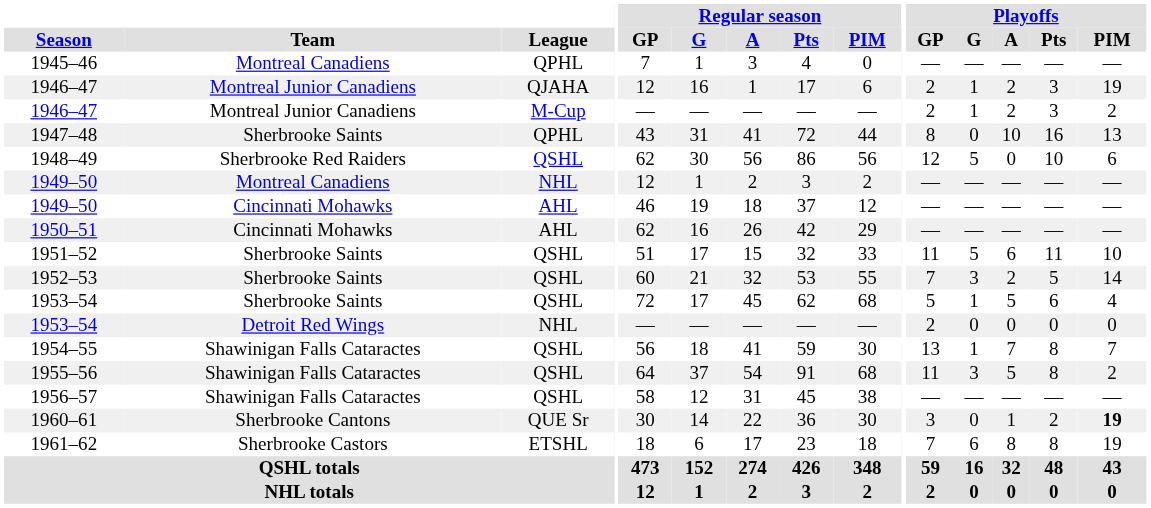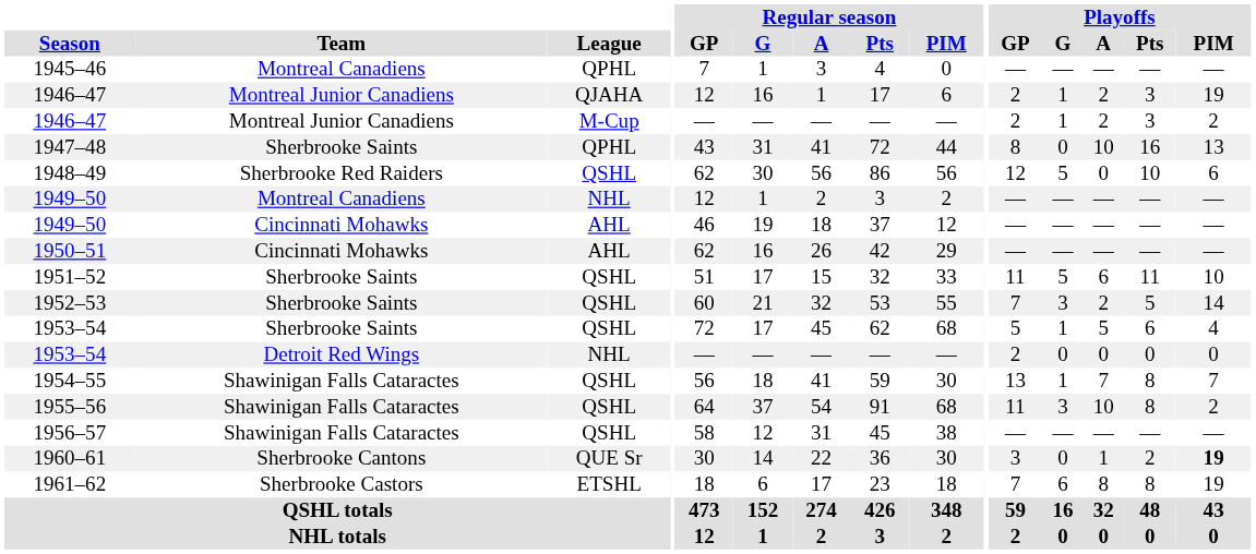 <table border="0" cellpadding="1" cellspacing="0" style="text-align:center; width:60em">
 <tr bgcolor="#e0e0e0">
 <th colspan="3" bgcolor="#ffffff"></th>
 <th rowspan="100" bgcolor="#ffffff"></th>
 <th colspan="5"><a href='#'>Regular season</a></th>
 <th rowspan="100" bgcolor="#ffffff"></th>
 <th colspan="5"><a href='#'>Playoffs</a></th>
 </tr>
 <tr bgcolor="#e0e0e0">
 <th><a href='#'>Season</a></th>
 <th>Team</th>
 <th>League</th>
 <th>GP</th>
 <th><a href='#'>G</a></th>
 <th><a href='#'>A</a></th>
 <th><a href='#'>Pts</a></th>
 <th><a href='#'>PIM</a></th>
 <th>GP</th>
 <th>G</th>
 <th>A</th>
 <th>Pts</th>
 <th>PIM</th>
 </tr>
 <tr>
 <td>1945–46</td>
 <td><a href='#'>Montreal Canadiens</a></td>
 <td>QPHL</td>
 <td>7</td>
 <td>1</td>
 <td>3</td>
 <td>4</td>
 <td>0</td>
 <td>—</td>
 <td>—</td>
 <td>—</td>
 <td>—</td>
 <td>—</td>
 </tr>
 <tr bgcolor="#f0f0f0">
 <td>1946–47</td>
 <td><a href='#'>Montreal Junior Canadiens</a></td>
 <td>QJAHA</td>
 <td>12</td>
 <td>16</td>
 <td>1</td>
 <td>17</td>
 <td>6</td>
 <td>2</td>
 <td>1</td>
 <td>2</td>
 <td>3</td>
 <td>19</td>
 </tr>
 <tr>
 <td><a href='#'>1946–47</a></td>
 <td>Montreal Junior Canadiens</td>
 <td><a href='#'>M-Cup</a></td>
 <td>—</td>
 <td>—</td>
 <td>—</td>
 <td>—</td>
 <td>—</td>
 <td>2</td>
 <td>1</td>
 <td>2</td>
 <td>3</td>
 <td>2</td>
 </tr>
 <tr bgcolor="#f0f0f0">
 <td>1947–48</td>
 <td>Sherbrooke Saints</td>
 <td>QPHL</td>
 <td>43</td>
 <td>31</td>
 <td>41</td>
 <td>72</td>
 <td>44</td>
 <td>8</td>
 <td>0</td>
 <td>10</td>
 <td>16</td>
 <td>13</td>
 </tr>
 <tr>
 <td>1948–49</td>
 <td>Sherbrooke Red Raiders</td>
 <td><a href='#'>QSHL</a></td>
 <td>62</td>
 <td>30</td>
 <td>56</td>
 <td>86</td>
 <td>56</td>
 <td>12</td>
 <td>5</td>
 <td>0</td>
 <td>10</td>
 <td>6</td>
 </tr>
 <tr bgcolor="#f0f0f0">
 <td><a href='#'>1949–50</a></td>
 <td><a href='#'>Montreal Canadiens</a></td>
 <td><a href='#'>NHL</a></td>
 <td>12</td>
 <td>1</td>
 <td>2</td>
 <td>3</td>
 <td>2</td>
 <td>—</td>
 <td>—</td>
 <td>—</td>
 <td>—</td>
 <td>—</td>
 </tr>
 <tr>
 <td><a href='#'>1949–50</a></td>
 <td><a href='#'>Cincinnati Mohawks</a></td>
 <td><a href='#'>AHL</a></td>
 <td>46</td>
 <td>19</td>
 <td>18</td>
 <td>37</td>
 <td>12</td>
 <td>—</td>
 <td>—</td>
 <td>—</td>
 <td>—</td>
 <td>—</td>
 </tr>
 <tr bgcolor="#f0f0f0">
 <td><a href='#'>1950–51</a></td>
 <td>Cincinnati Mohawks</td>
 <td>AHL</td>
 <td>62</td>
 <td>16</td>
 <td>26</td>
 <td>42</td>
 <td>29</td>
 <td>—</td>
 <td>—</td>
 <td>—</td>
 <td>—</td>
 <td>—</td>
 </tr>
 <tr>
 <td>1951–52</td>
 <td>Sherbrooke Saints</td>
 <td>QSHL</td>
 <td>51</td>
 <td>17</td>
 <td>15</td>
 <td>32</td>
 <td>33</td>
 <td>11</td>
 <td>5</td>
 <td>6</td>
 <td>11</td>
 <td>10</td>
 </tr>
 <tr bgcolor="#f0f0f0">
 <td>1952–53</td>
 <td>Sherbrooke Saints</td>
 <td>QSHL</td>
 <td>60</td>
 <td>21</td>
 <td>32</td>
 <td>53</td>
 <td>55</td>
 <td>7</td>
 <td>3</td>
 <td>2</td>
 <td>5</td>
 <td>14</td>
 </tr>
 <tr>
 <td>1953–54</td>
 <td>Sherbrooke Saints</td>
 <td>QSHL</td>
 <td>72</td>
 <td>17</td>
 <td>45</td>
 <td>62</td>
 <td>68</td>
 <td>5</td>
 <td>1</td>
 <td>5</td>
 <td>6</td>
 <td>4</td>
 </tr>
 <tr bgcolor="#f0f0f0">
 <td><a href='#'>1953–54</a></td>
 <td><a href='#'>Detroit Red Wings</a></td>
 <td>NHL</td>
 <td>—</td>
 <td>—</td>
 <td>—</td>
 <td>—</td>
 <td>—</td>
 <td>2</td>
 <td>0</td>
 <td>0</td>
 <td>0</td>
 <td>0</td>
 </tr>
 <tr>
 <td>1954–55</td>
 <td>Shawinigan Falls Cataractes</td>
 <td>QSHL</td>
 <td>56</td>
 <td>18</td>
 <td>41</td>
 <td>59</td>
 <td>30</td>
 <td>13</td>
 <td>1</td>
 <td>7</td>
 <td>8</td>
 <td>7</td>
 </tr>
 <tr bgcolor="#f0f0f0">
 <td>1955–56</td>
 <td>Shawinigan Falls Cataractes</td>
 <td>QSHL</td>
 <td>64</td>
 <td>37</td>
 <td>54</td>
 <td>91</td>
 <td>68</td>
 <td>11</td>
 <td>3</td>
-<td>5</td>
+<td>10</td>
 <td>8</td>
 <td>2</td>
 </tr>
 <tr>
 <td>1956–57</td>
 <td>Shawinigan Falls Cataractes</td>
 <td>QSHL</td>
 <td>58</td>
 <td>12</td>
 <td>31</td>
 <td>45</td>
 <td>38</td>
 <td>—</td>
 <td>—</td>
 <td>—</td>
 <td>—</td>
 <td>—</td>
 </tr>
 <tr bgcolor="#f0f0f0">
 <td>1960–61</td>
 <td>Sherbrooke Cantons</td>
 <td>QUE Sr</td>
 <td>30</td>
 <td>14</td>
 <td>22</td>
 <td>36</td>
 <td>30</td>
 <td>3</td>
 <td>0</td>
 <td>1</td>
 <td>2</td>
 <td><strong>19</strong></td>
 </tr>
 <tr>
 <td>1961–62</td>
 <td>Sherbrooke Castors</td>
 <td>ETSHL</td>
 <td>18</td>
 <td>6</td>
 <td>17</td>
 <td>23</td>
 <td>18</td>
 <td>7</td>
 <td>6</td>
 <td>8</td>
 <td>8</td>
 <td>19</td>
 </tr>
 <tr bgcolor="#e0e0e0">
 <th colspan="3">QSHL totals</th>
 <th>473</th>
 <th>152</th>
 <th>274</th>
 <th>426</th>
 <th>348</th>
 <th>59</th>
 <th>16</th>
 <th>32</th>
 <th>48</th>
 <th>43</th>
 </tr>
 <tr bgcolor="#e0e0e0">
 <th colspan="3">NHL totals</th>
 <th>12</th>
 <th>1</th>
 <th>2</th>
 <th>3</th>
 <th>2</th>
 <th>2</th>
 <th>0</th>
 <th>0</th>
 <th>0</th>
 <th>0</th>
 </tr>
 </table>
